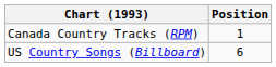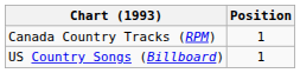 <table class="wikitable sortable">
 <tr>
 <th scope="col">Chart (1993)</th>
 <th scope="col">Position</th>
 </tr>
 <tr>
 <td>Canada Country Tracks (<em><a href='#'>RPM</a></em>)</td>
 <td align="center">1</td>
 </tr>
 <tr>
 <td>US <a href='#'>Country Songs</a> (<em><a href='#'>Billboard</a></em>)</td>
-<td align="center">6</td>
+<td align="center">1</td>
 </tr>
 </table>
